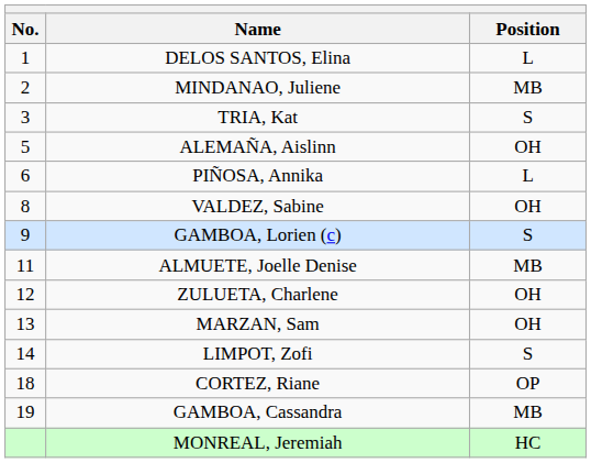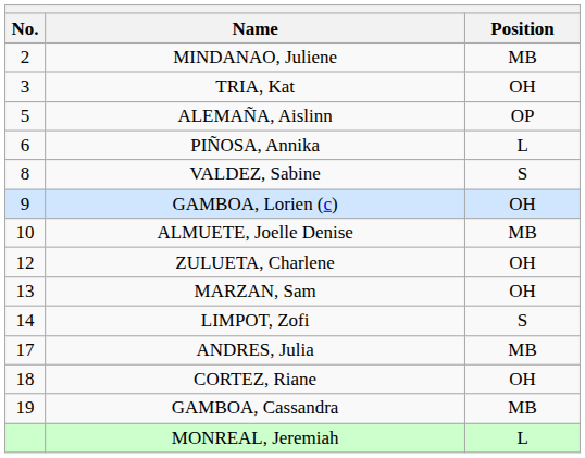 <table class="wikitable mw-collapsible mw-collapsed" style="text-align:center; width:500px; border:none">
 <tr>
 <th style="text-align:center" colspan="3"></th>
 </tr>
 <tr>
 <th style="width:7%">No.</th>
 <th>Name</th>
 <th style="width:20%">Position</th>
 </tr>
 <tr>
-<td>1</td>
-<td>DELOS SANTOS, Elina</td>
-<td>L</td>
-</tr>
-<tr>
 <td>2</td>
 <td>MINDANAO, Juliene</td>
 <td>MB</td>
 </tr>
 <tr>
 <td>3</td>
 <td>TRIA, Kat</td>
-<td>S</td>
+<td>OH</td>
 </tr>
 <tr>
 <td>5</td>
 <td>ALEMAÑA, Aislinn</td>
-<td>OH</td>
+<td>OP</td>
 </tr>
 <tr>
 <td>6</td>
 <td>PIÑOSA, Annika</td>
 <td>L</td>
 </tr>
 <tr>
 <td>8</td>
 <td>VALDEZ, Sabine</td>
-<td>OH</td>
+<td>S</td>
 </tr>
 <tr bgcolor=#D0E6FF>
 <td>9</td>
 <td>GAMBOA, Lorien (<a href='#'>c</a>)</td>
-<td>S</td>
+<td>OH</td>
 </tr>
 <tr>
-<td>11</td>
+<td>10</td>
 <td>ALMUETE, Joelle Denise</td>
 <td>MB</td>
 </tr>
 <tr>
 <td>12</td>
 <td>ZULUETA, Charlene</td>
 <td>OH</td>
 </tr>
 <tr>
 <td>13</td>
 <td>MARZAN, Sam</td>
 <td>OH</td>
 </tr>
 <tr>
 <td>14</td>
 <td>LIMPOT, Zofi</td>
 <td>S</td>
 </tr>
 <tr>
+<td>17</td>
+<td>ANDRES, Julia</td>
+<td>MB</td>
+</tr>
+<tr>
 <td>18</td>
 <td>CORTEZ, Riane</td>
-<td>OP</td>
+<td>OH</td>
 </tr>
 <tr>
 <td>19</td>
 <td>GAMBOA, Cassandra</td>
 <td>MB</td>
 </tr>
 <tr bgcolor=#CCFFCC>
 <td></td>
 <td>MONREAL, Jeremiah</td>
-<td>HC</td>
+<td>L</td>
 </tr>
 </table>
